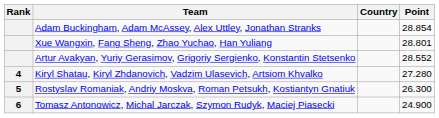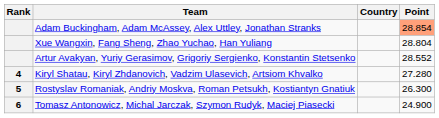 <table class="wikitable sortable">
 <tr>
 <th>Rank</th>
 <th>Team</th>
 <th>Country</th>
 <th>Point</th>
 </tr>
 <tr>
 <th></th>
 <td><a href='#'>Adam Buckingham</a>, <a href='#'>Adam McAssey</a>, <a href='#'>Alex Uttley</a>, <a href='#'>Jonathan Stranks</a></td>
 <td></td>
-<td>28.854</td>
+<td style="background: lightsalmon;">28.854</td>
 </tr>
 <tr>
 <th></th>
 <td><a href='#'>Xue Wangxin</a>, <a href='#'>Fang Sheng</a>, <a href='#'>Zhao Yuchao</a>, <a href='#'>Han Yuliang</a></td>
 <td></td>
-<td>28.801</td>
+<td>28.804</td>
 </tr>
 <tr>
 <th></th>
 <td><a href='#'>Artur Avakyan</a>, <a href='#'>Yuriy Gerasimov</a>, <a href='#'>Grigoriy Sergienko</a>, <a href='#'>Konstantin Stetsenko</a></td>
 <td></td>
 <td>28.552</td>
 </tr>
 <tr>
 <th>4</th>
 <td><a href='#'>Kiryl Shatau</a>, <a href='#'>Kiryl Zhdanovich</a>, <a href='#'>Vadzim Ulasevich</a>, <a href='#'>Artsiom Khvalko</a></td>
 <td></td>
 <td>27.280</td>
 </tr>
 <tr>
 <th>5</th>
 <td><a href='#'>Rostyslav Romaniak</a>, <a href='#'>Andriy Moskva</a>, <a href='#'>Roman Petsukh</a>, <a href='#'>Kostiantyn Gnatiuk</a></td>
 <td></td>
 <td>26.300</td>
 </tr>
 <tr>
 <th>6</th>
 <td><a href='#'>Tomasz Antonowicz</a>, <a href='#'>Michal Jarczak</a>, <a href='#'>Szymon Rudyk</a>, <a href='#'>Maciej Piasecki</a></td>
 <td></td>
 <td>24.900</td>
 </tr>
 </table>
